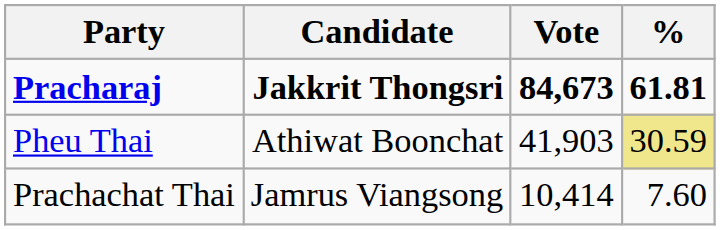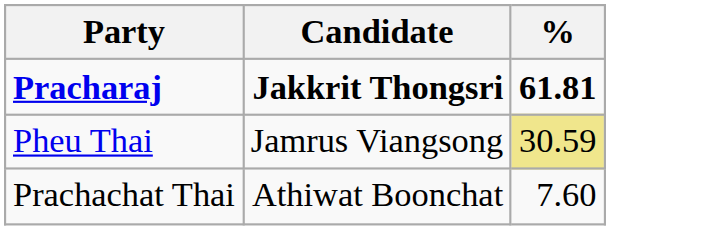 <table class="wikitable" style="text-align:right">
 <tr>
 <th>Party</th>
 <th>Candidate</th>
-<th>Vote</th>
 <th>%</th>
 </tr>
 <tr>
 <td align="left"><a href='#'><strong>Pracharaj</strong></a></td>
 <td><strong>Jakkrit Thongsri</strong></td>
-<td><strong>84,673</strong></td>
 <td><strong>61.81</strong></td>
 </tr>
 <tr>
 <td align="left"><a href='#'>Pheu Thai</a></td>
-<td>Athiwat Boonchat</td>
-<td>41,903</td>
+<td>Jamrus Viangsong</td>
 <td style="background: khaki;">30.59</td>
 </tr>
 <tr>
 <td align="left">Prachachat Thai</td>
-<td>Jamrus Viangsong</td>
-<td>10,414</td>
+<td>Athiwat Boonchat</td>
 <td>7.60</td>
 </tr>
 </table>
